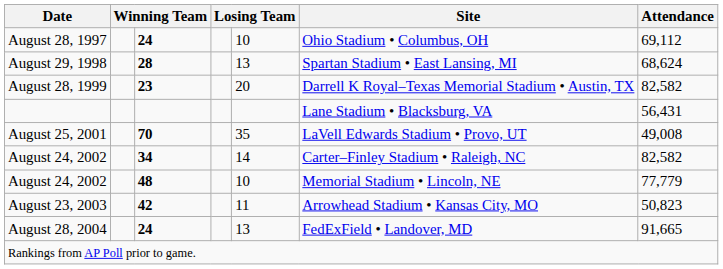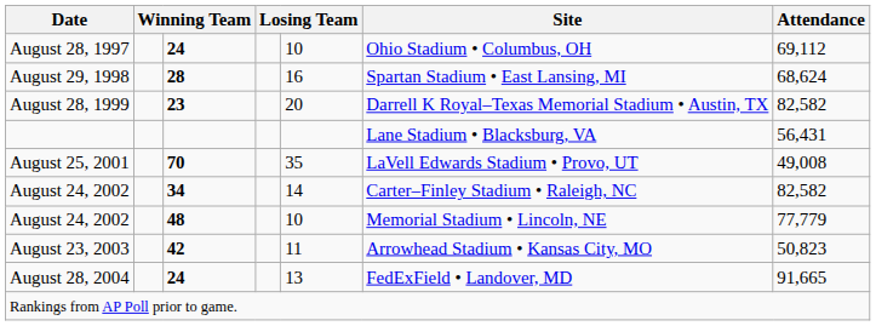 <table class="wikitable">
 <tr>
 <th>Date</th>
 <th colspan="2">Winning Team</th>
 <th colspan="2">Losing Team</th>
 <th>Site</th>
 <th>Attendance</th>
 </tr>
 <tr>
 <td>August 28, 1997</td>
 <td style=><strong><a href='#'></a></strong></td>
 <td><strong>24</strong></td>
 <td style=><strong><a href='#'></a></strong></td>
 <td>10</td>
 <td><a href='#'>Ohio Stadium</a> • <a href='#'>Columbus, OH</a></td>
 <td>69,112</td>
 </tr>
 <tr>
 <td>August 29, 1998</td>
 <td style=><strong></strong></td>
 <td><strong>28</strong></td>
 <td style=><strong></strong></td>
-<td>13</td>
+<td>16</td>
 <td><a href='#'>Spartan Stadium</a> • <a href='#'>East Lansing, MI</a></td>
 <td>68,624</td>
 </tr>
 <tr>
 <td>August 28, 1999</td>
 <td style=><strong><a href='#'></a></strong></td>
 <td><strong>23</strong></td>
 <td style=><strong><a href='#'></a></strong></td>
 <td>20</td>
 <td><a href='#'>Darrell K Royal–Texas Memorial Stadium</a> • <a href='#'>Austin, TX</a></td>
 <td>82,582</td>
 </tr>
 <tr>
 <td></td>
 <td style=><strong></strong></td>
 <td></td>
 <td style=><strong><a href='#'></a></strong></td>
 <td></td>
 <td><a href='#'>Lane Stadium</a> • <a href='#'>Blacksburg, VA</a></td>
 <td>56,431</td>
 </tr>
 <tr>
 <td>August 25, 2001</td>
 <td style=><strong><a href='#'></a></strong></td>
 <td><strong>70</strong></td>
 <td style=><strong><a href='#'></a></strong></td>
 <td>35</td>
 <td><a href='#'>LaVell Edwards Stadium</a> • <a href='#'>Provo, UT</a></td>
 <td>49,008</td>
 </tr>
 <tr>
 <td>August 24, 2002</td>
 <td style=><strong><a href='#'></a></strong></td>
 <td><strong>34</strong></td>
 <td style=><strong><a href='#'></a></strong></td>
 <td>14</td>
 <td><a href='#'>Carter–Finley Stadium</a> • <a href='#'>Raleigh, NC</a></td>
 <td>82,582</td>
 </tr>
 <tr>
 <td>August 24, 2002</td>
 <td style=><strong></strong></td>
 <td><strong>48</strong></td>
 <td style=><strong><a href='#'></a></strong></td>
 <td>10</td>
 <td><a href='#'>Memorial Stadium</a> • <a href='#'>Lincoln, NE</a></td>
 <td>77,779</td>
 </tr>
 <tr>
 <td>August 23, 2003</td>
 <td style=><strong><a href='#'></a></strong></td>
 <td><strong>42</strong></td>
 <td style=><strong><a href='#'></a></strong></td>
 <td>11</td>
 <td><a href='#'>Arrowhead Stadium</a> • <a href='#'>Kansas City, MO</a></td>
 <td>50,823</td>
 </tr>
 <tr>
 <td>August 28, 2004</td>
 <td style=><strong><a href='#'></a></strong></td>
 <td><strong>24</strong></td>
 <td style=><strong><a href='#'></a></strong></td>
 <td>13</td>
 <td><a href='#'>FedExField</a> • <a href='#'>Landover, MD</a></td>
 <td>91,665</td>
 </tr>
 <tr>
 <td colspan=7><small>Rankings from <a href='#'>AP Poll</a> prior to game.</small></td>
 </tr>
 </table>
